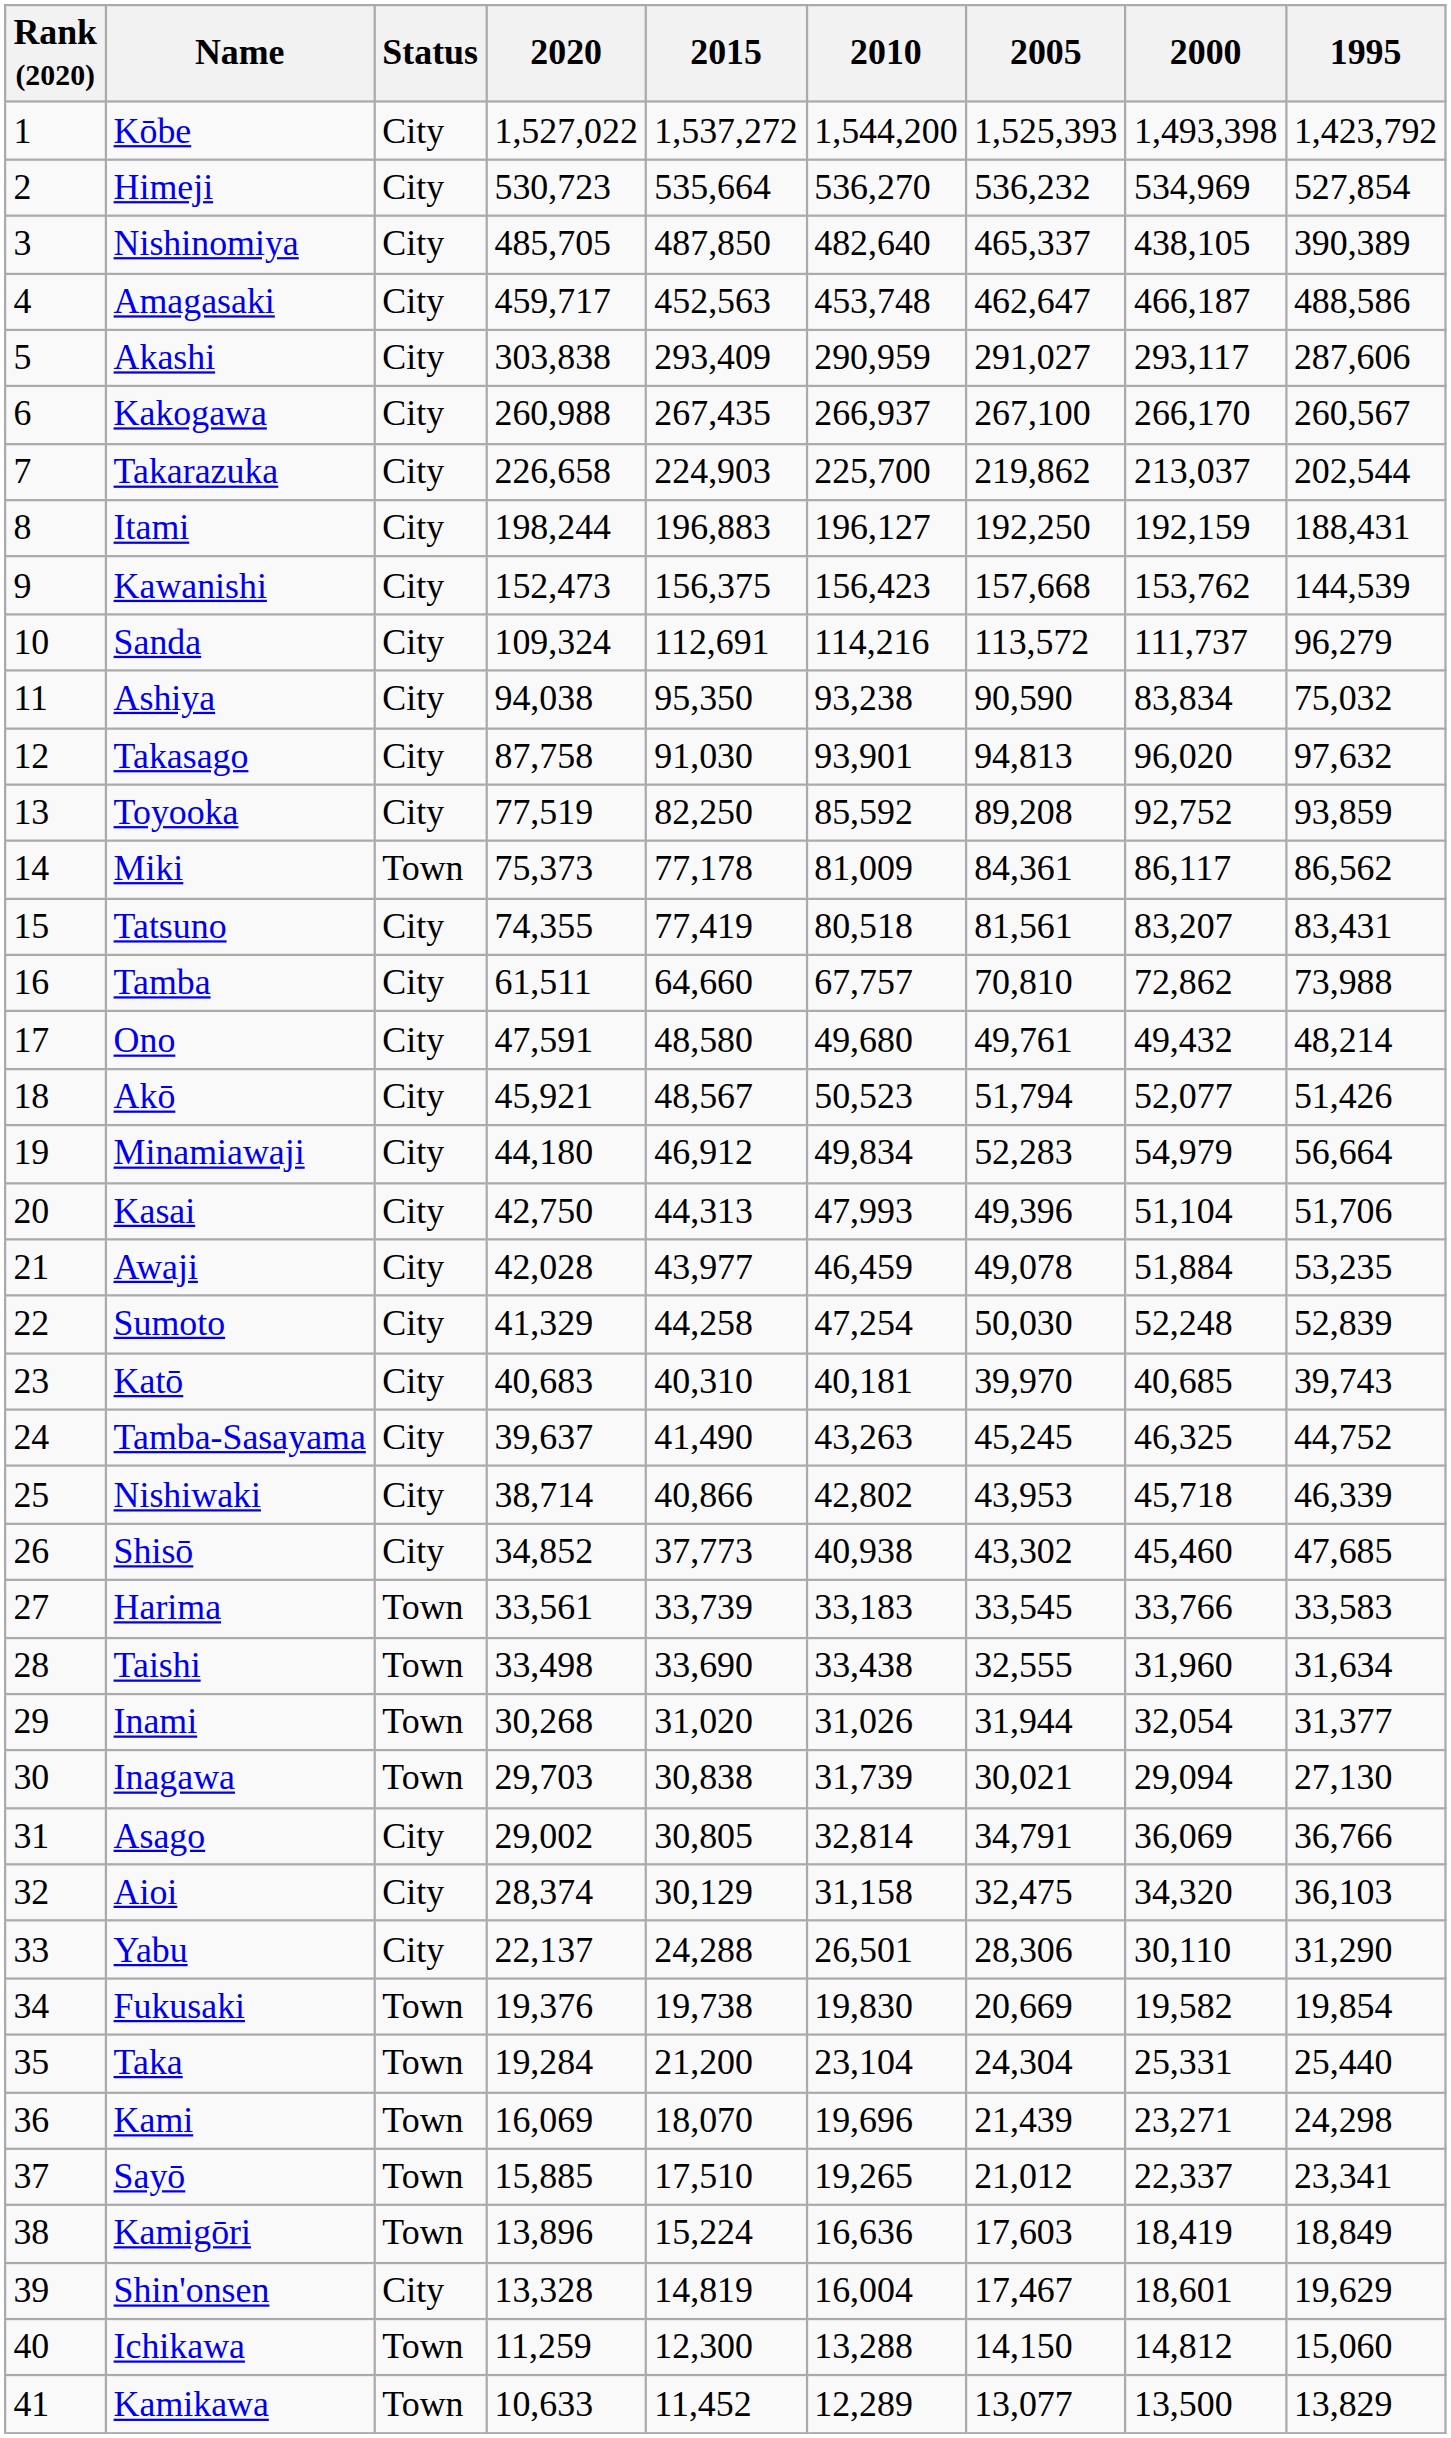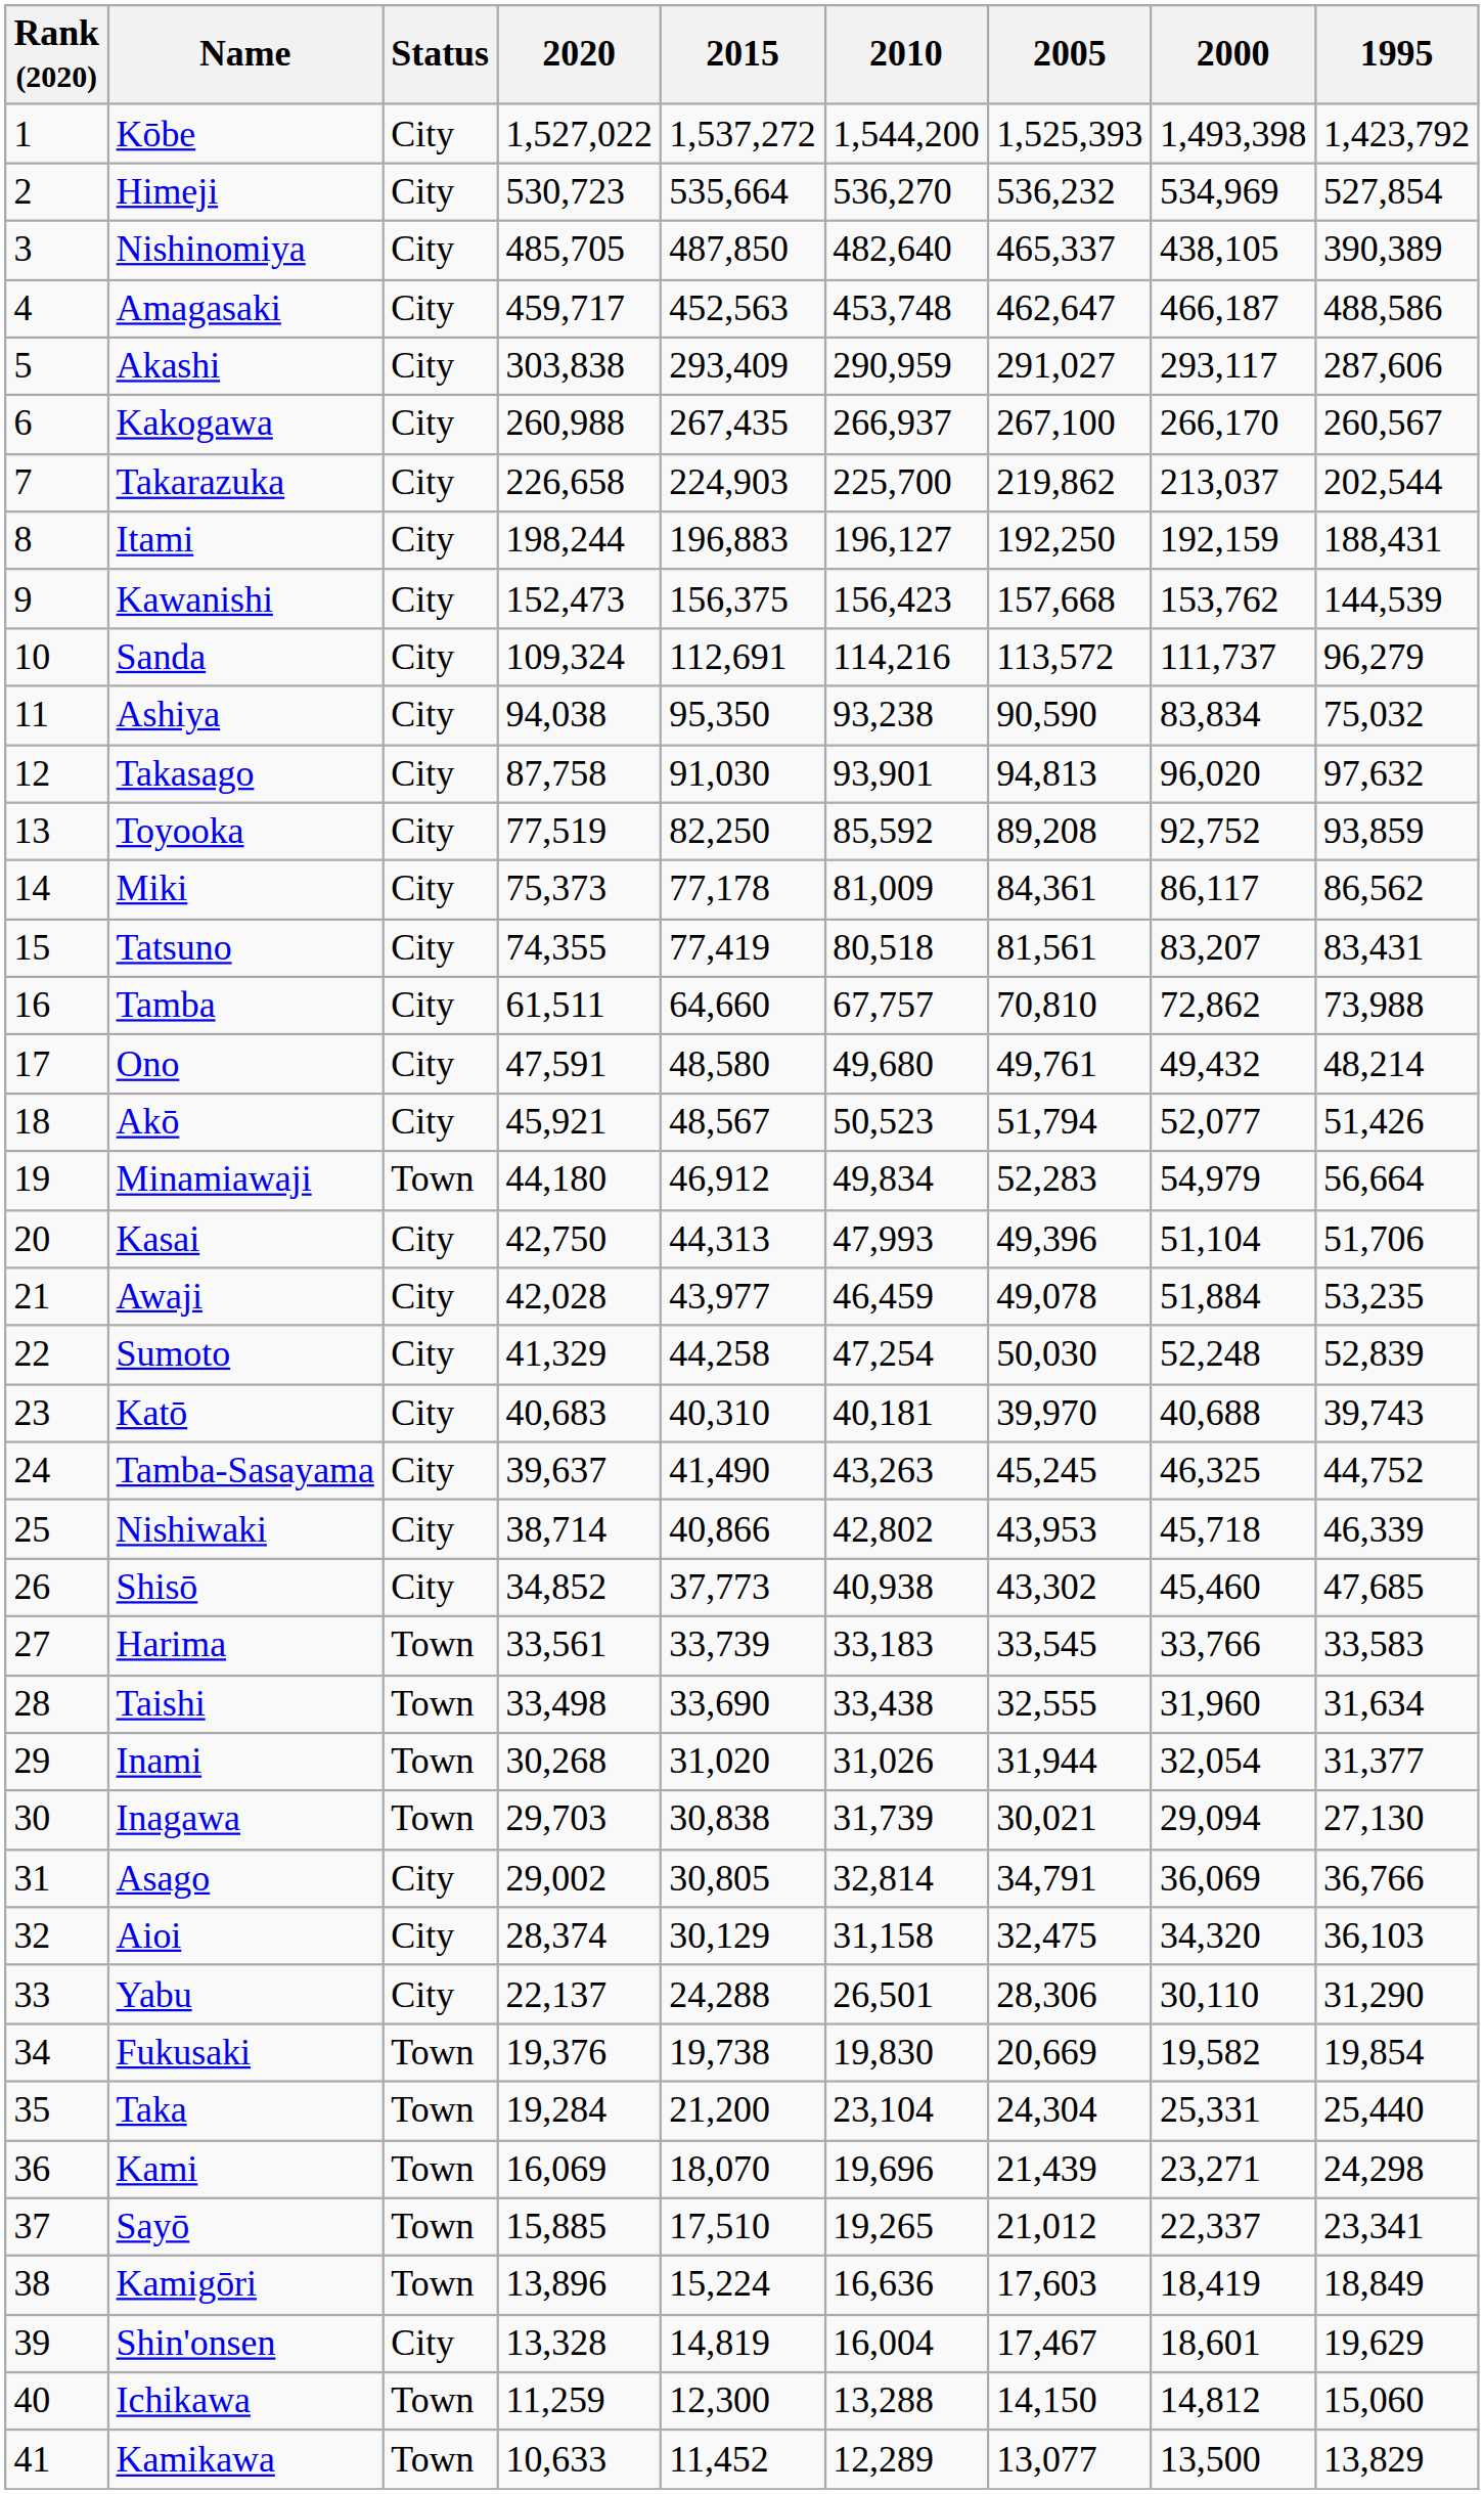 <table class="wikitable sortable">
 <tr>
 <th>Rank<br><small>(2020)</small></th>
 <th>Name</th>
 <th>Status</th>
 <th>2020</th>
 <th>2015</th>
 <th>2010</th>
 <th>2005</th>
 <th>2000</th>
 <th>1995</th>
 </tr>
 <tr>
 <td>1</td>
 <td><a href='#'>Kōbe</a></td>
 <td>City</td>
 <td>1,527,022</td>
 <td>1,537,272</td>
 <td>1,544,200</td>
 <td>1,525,393</td>
 <td>1,493,398</td>
 <td>1,423,792</td>
 </tr>
 <tr>
 <td>2</td>
 <td><a href='#'>Himeji</a></td>
 <td>City</td>
 <td>530,723</td>
 <td>535,664</td>
 <td>536,270</td>
 <td>536,232</td>
 <td>534,969</td>
 <td>527,854</td>
 </tr>
 <tr>
 <td>3</td>
 <td><a href='#'>Nishinomiya</a></td>
 <td>City</td>
 <td>485,705</td>
 <td>487,850</td>
 <td>482,640</td>
 <td>465,337</td>
 <td>438,105</td>
 <td>390,389</td>
 </tr>
 <tr>
 <td>4</td>
 <td><a href='#'>Amagasaki</a></td>
 <td>City</td>
 <td>459,717</td>
 <td>452,563</td>
 <td>453,748</td>
 <td>462,647</td>
 <td>466,187</td>
 <td>488,586</td>
 </tr>
 <tr>
 <td>5</td>
 <td><a href='#'>Akashi</a></td>
 <td>City</td>
 <td>303,838</td>
 <td>293,409</td>
 <td>290,959</td>
 <td>291,027</td>
 <td>293,117</td>
 <td>287,606</td>
 </tr>
 <tr>
 <td>6</td>
 <td><a href='#'>Kakogawa</a></td>
 <td>City</td>
 <td>260,988</td>
 <td>267,435</td>
 <td>266,937</td>
 <td>267,100</td>
 <td>266,170</td>
 <td>260,567</td>
 </tr>
 <tr>
 <td>7</td>
 <td><a href='#'>Takarazuka</a></td>
 <td>City</td>
 <td>226,658</td>
 <td>224,903</td>
 <td>225,700</td>
 <td>219,862</td>
 <td>213,037</td>
 <td>202,544</td>
 </tr>
 <tr>
 <td>8</td>
 <td><a href='#'>Itami</a></td>
 <td>City</td>
 <td>198,244</td>
 <td>196,883</td>
 <td>196,127</td>
 <td>192,250</td>
 <td>192,159</td>
 <td>188,431</td>
 </tr>
 <tr>
 <td>9</td>
 <td><a href='#'>Kawanishi</a></td>
 <td>City</td>
 <td>152,473</td>
 <td>156,375</td>
 <td>156,423</td>
 <td>157,668</td>
 <td>153,762</td>
 <td>144,539</td>
 </tr>
 <tr>
 <td>10</td>
 <td><a href='#'>Sanda</a></td>
 <td>City</td>
 <td>109,324</td>
 <td>112,691</td>
 <td>114,216</td>
 <td>113,572</td>
 <td>111,737</td>
 <td>96,279</td>
 </tr>
 <tr>
 <td>11</td>
 <td><a href='#'>Ashiya</a></td>
 <td>City</td>
 <td>94,038</td>
 <td>95,350</td>
 <td>93,238</td>
 <td>90,590</td>
 <td>83,834</td>
 <td>75,032</td>
 </tr>
 <tr>
 <td>12</td>
 <td><a href='#'>Takasago</a></td>
 <td>City</td>
 <td>87,758</td>
 <td>91,030</td>
 <td>93,901</td>
 <td>94,813</td>
 <td>96,020</td>
 <td>97,632</td>
 </tr>
 <tr>
 <td>13</td>
 <td><a href='#'>Toyooka</a></td>
 <td>City</td>
 <td>77,519</td>
 <td>82,250</td>
 <td>85,592</td>
 <td>89,208</td>
 <td>92,752</td>
 <td>93,859</td>
 </tr>
 <tr>
 <td>14</td>
 <td><a href='#'>Miki</a></td>
-<td>Town</td>
+<td>City</td>
 <td>75,373</td>
 <td>77,178</td>
 <td>81,009</td>
 <td>84,361</td>
 <td>86,117</td>
 <td>86,562</td>
 </tr>
 <tr>
 <td>15</td>
 <td><a href='#'>Tatsuno</a></td>
 <td>City</td>
 <td>74,355</td>
 <td>77,419</td>
 <td>80,518</td>
 <td>81,561</td>
 <td>83,207</td>
 <td>83,431</td>
 </tr>
 <tr>
 <td>16</td>
 <td><a href='#'>Tamba</a></td>
 <td>City</td>
 <td>61,511</td>
 <td>64,660</td>
 <td>67,757</td>
 <td>70,810</td>
 <td>72,862</td>
 <td>73,988</td>
 </tr>
 <tr>
 <td>17</td>
 <td><a href='#'>Ono</a></td>
 <td>City</td>
 <td>47,591</td>
 <td>48,580</td>
 <td>49,680</td>
 <td>49,761</td>
 <td>49,432</td>
 <td>48,214</td>
 </tr>
 <tr>
 <td>18</td>
 <td><a href='#'>Akō</a></td>
 <td>City</td>
 <td>45,921</td>
 <td>48,567</td>
 <td>50,523</td>
 <td>51,794</td>
 <td>52,077</td>
 <td>51,426</td>
 </tr>
 <tr>
 <td>19</td>
 <td><a href='#'>Minamiawaji</a></td>
-<td>City</td>
+<td>Town</td>
 <td>44,180</td>
 <td>46,912</td>
 <td>49,834</td>
 <td>52,283</td>
 <td>54,979</td>
 <td>56,664</td>
 </tr>
 <tr>
 <td>20</td>
 <td><a href='#'>Kasai</a></td>
 <td>City</td>
 <td>42,750</td>
 <td>44,313</td>
 <td>47,993</td>
 <td>49,396</td>
 <td>51,104</td>
 <td>51,706</td>
 </tr>
 <tr>
 <td>21</td>
 <td><a href='#'>Awaji</a></td>
 <td>City</td>
 <td>42,028</td>
 <td>43,977</td>
 <td>46,459</td>
 <td>49,078</td>
 <td>51,884</td>
 <td>53,235</td>
 </tr>
 <tr>
 <td>22</td>
 <td><a href='#'>Sumoto</a></td>
 <td>City</td>
 <td>41,329</td>
 <td>44,258</td>
 <td>47,254</td>
 <td>50,030</td>
 <td>52,248</td>
 <td>52,839</td>
 </tr>
 <tr>
 <td>23</td>
 <td><a href='#'>Katō</a></td>
 <td>City</td>
 <td>40,683</td>
 <td>40,310</td>
 <td>40,181</td>
 <td>39,970</td>
-<td>40,685</td>
+<td>40,688</td>
 <td>39,743</td>
 </tr>
 <tr>
 <td>24</td>
 <td><a href='#'>Tamba-Sasayama</a></td>
 <td>City</td>
 <td>39,637</td>
 <td>41,490</td>
 <td>43,263</td>
 <td>45,245</td>
 <td>46,325</td>
 <td>44,752</td>
 </tr>
 <tr>
 <td>25</td>
 <td><a href='#'>Nishiwaki</a></td>
 <td>City</td>
 <td>38,714</td>
 <td>40,866</td>
 <td>42,802</td>
 <td>43,953</td>
 <td>45,718</td>
 <td>46,339</td>
 </tr>
 <tr>
 <td>26</td>
 <td><a href='#'>Shisō</a></td>
 <td>City</td>
 <td>34,852</td>
 <td>37,773</td>
 <td>40,938</td>
 <td>43,302</td>
 <td>45,460</td>
 <td>47,685</td>
 </tr>
 <tr>
 <td>27</td>
 <td><a href='#'>Harima</a></td>
 <td>Town</td>
 <td>33,561</td>
 <td>33,739</td>
 <td>33,183</td>
 <td>33,545</td>
 <td>33,766</td>
 <td>33,583</td>
 </tr>
 <tr>
 <td>28</td>
 <td><a href='#'>Taishi</a></td>
 <td>Town</td>
 <td>33,498</td>
 <td>33,690</td>
 <td>33,438</td>
 <td>32,555</td>
 <td>31,960</td>
 <td>31,634</td>
 </tr>
 <tr>
 <td>29</td>
 <td><a href='#'>Inami</a></td>
 <td>Town</td>
 <td>30,268</td>
 <td>31,020</td>
 <td>31,026</td>
 <td>31,944</td>
 <td>32,054</td>
 <td>31,377</td>
 </tr>
 <tr>
 <td>30</td>
 <td><a href='#'>Inagawa</a></td>
 <td>Town</td>
 <td>29,703</td>
 <td>30,838</td>
 <td>31,739</td>
 <td>30,021</td>
 <td>29,094</td>
 <td>27,130</td>
 </tr>
 <tr>
 <td>31</td>
 <td><a href='#'>Asago</a></td>
 <td>City</td>
 <td>29,002</td>
 <td>30,805</td>
 <td>32,814</td>
 <td>34,791</td>
 <td>36,069</td>
 <td>36,766</td>
 </tr>
 <tr>
 <td>32</td>
 <td><a href='#'>Aioi</a></td>
 <td>City</td>
 <td>28,374</td>
 <td>30,129</td>
 <td>31,158</td>
 <td>32,475</td>
 <td>34,320</td>
 <td>36,103</td>
 </tr>
 <tr>
 <td>33</td>
 <td><a href='#'>Yabu</a></td>
 <td>City</td>
 <td>22,137</td>
 <td>24,288</td>
 <td>26,501</td>
 <td>28,306</td>
 <td>30,110</td>
 <td>31,290</td>
 </tr>
 <tr>
 <td>34</td>
 <td><a href='#'>Fukusaki</a></td>
 <td>Town</td>
 <td>19,376</td>
 <td>19,738</td>
 <td>19,830</td>
 <td>20,669</td>
 <td>19,582</td>
 <td>19,854</td>
 </tr>
 <tr>
 <td>35</td>
 <td><a href='#'>Taka</a></td>
 <td>Town</td>
 <td>19,284</td>
 <td>21,200</td>
 <td>23,104</td>
 <td>24,304</td>
 <td>25,331</td>
 <td>25,440</td>
 </tr>
 <tr>
 <td>36</td>
 <td><a href='#'>Kami</a></td>
 <td>Town</td>
 <td>16,069</td>
 <td>18,070</td>
 <td>19,696</td>
 <td>21,439</td>
 <td>23,271</td>
 <td>24,298</td>
 </tr>
 <tr>
 <td>37</td>
 <td><a href='#'>Sayō</a></td>
 <td>Town</td>
 <td>15,885</td>
 <td>17,510</td>
 <td>19,265</td>
 <td>21,012</td>
 <td>22,337</td>
 <td>23,341</td>
 </tr>
 <tr>
 <td>38</td>
 <td><a href='#'>Kamigōri</a></td>
 <td>Town</td>
 <td>13,896</td>
 <td>15,224</td>
 <td>16,636</td>
 <td>17,603</td>
 <td>18,419</td>
 <td>18,849</td>
 </tr>
 <tr>
 <td>39</td>
 <td><a href='#'>Shin'onsen</a></td>
 <td>City</td>
 <td>13,328</td>
 <td>14,819</td>
 <td>16,004</td>
 <td>17,467</td>
 <td>18,601</td>
 <td>19,629</td>
 </tr>
 <tr>
 <td>40</td>
 <td><a href='#'>Ichikawa</a></td>
 <td>Town</td>
 <td>11,259</td>
 <td>12,300</td>
 <td>13,288</td>
 <td>14,150</td>
 <td>14,812</td>
 <td>15,060</td>
 </tr>
 <tr>
 <td>41</td>
 <td><a href='#'>Kamikawa</a></td>
 <td>Town</td>
 <td>10,633</td>
 <td>11,452</td>
 <td>12,289</td>
 <td>13,077</td>
 <td>13,500</td>
 <td>13,829</td>
 </tr>
 </table>
